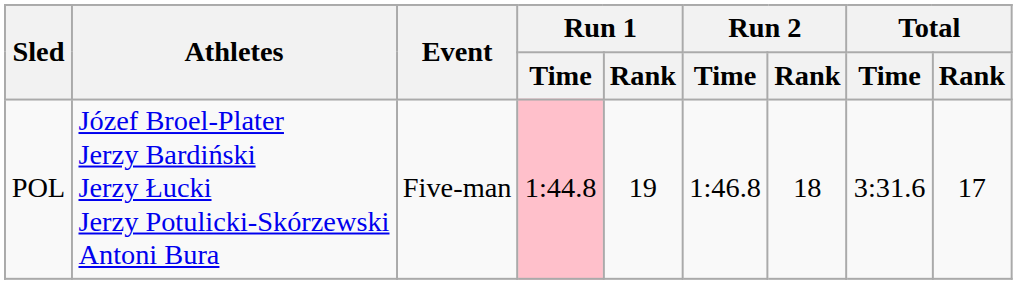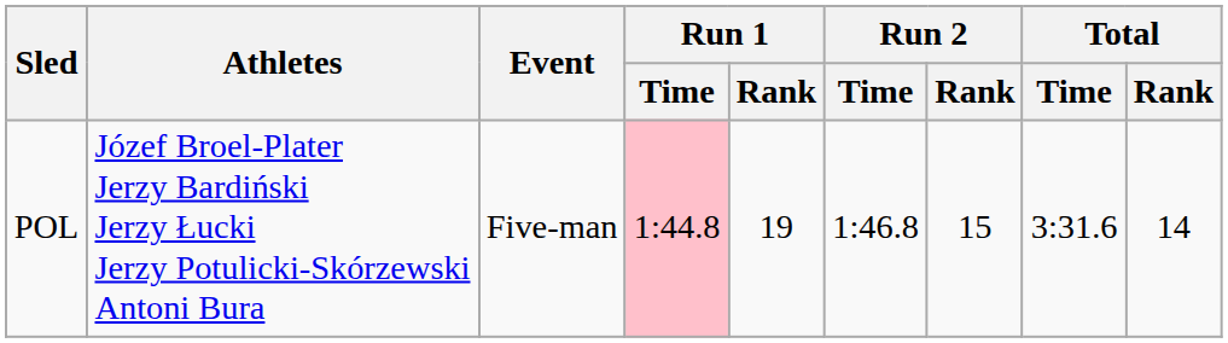 <table class="wikitable" border="1" style="font-size:90%">
 <tr>
 <th rowspan="2">Sled</th>
 <th rowspan="2">Athletes</th>
 <th rowspan="2">Event</th>
 <th colspan="2">Run 1</th>
 <th colspan="2">Run 2</th>
 <th colspan="2">Total</th>
 </tr>
 <tr>
 <th>Time</th>
 <th>Rank</th>
 <th>Time</th>
 <th>Rank</th>
 <th>Time</th>
 <th>Rank</th>
 </tr>
 <tr>
 <td align="center">POL</td>
 <td><a href='#'>Józef Broel-Plater</a><br><a href='#'>Jerzy Bardiński</a><br><a href='#'>Jerzy Łucki</a><br><a href='#'>Jerzy Potulicki-Skórzewski</a><br><a href='#'>Antoni Bura</a></td>
 <td>Five-man</td>
 <td align="center" style="background: pink;">1:44.8</td>
 <td align="center">19</td>
 <td align="center">1:46.8</td>
-<td align="center">18</td>
+<td align="center">15</td>
 <td align="center">3:31.6</td>
-<td align="center">17</td>
+<td align="center">14</td>
 </tr>
 </table>
